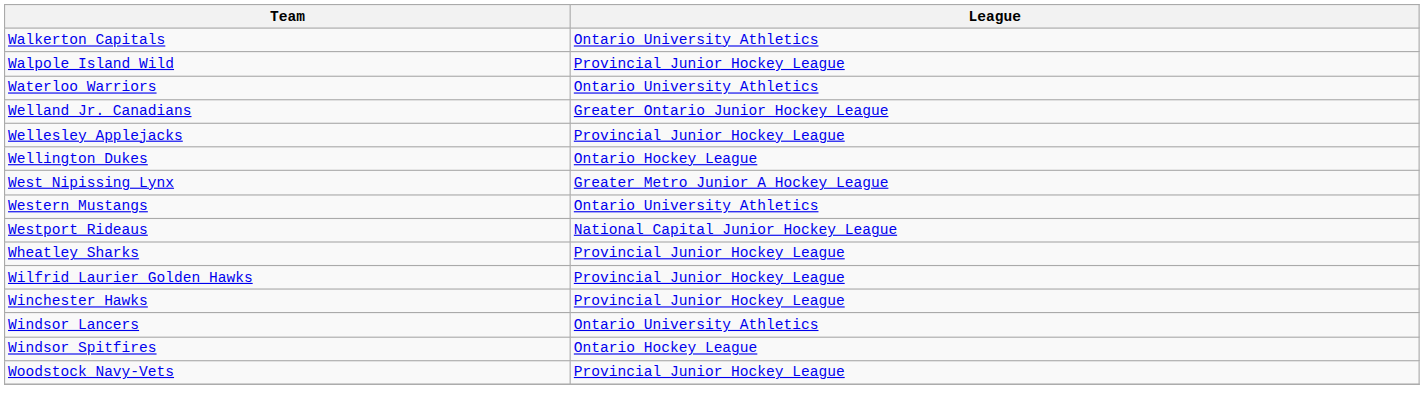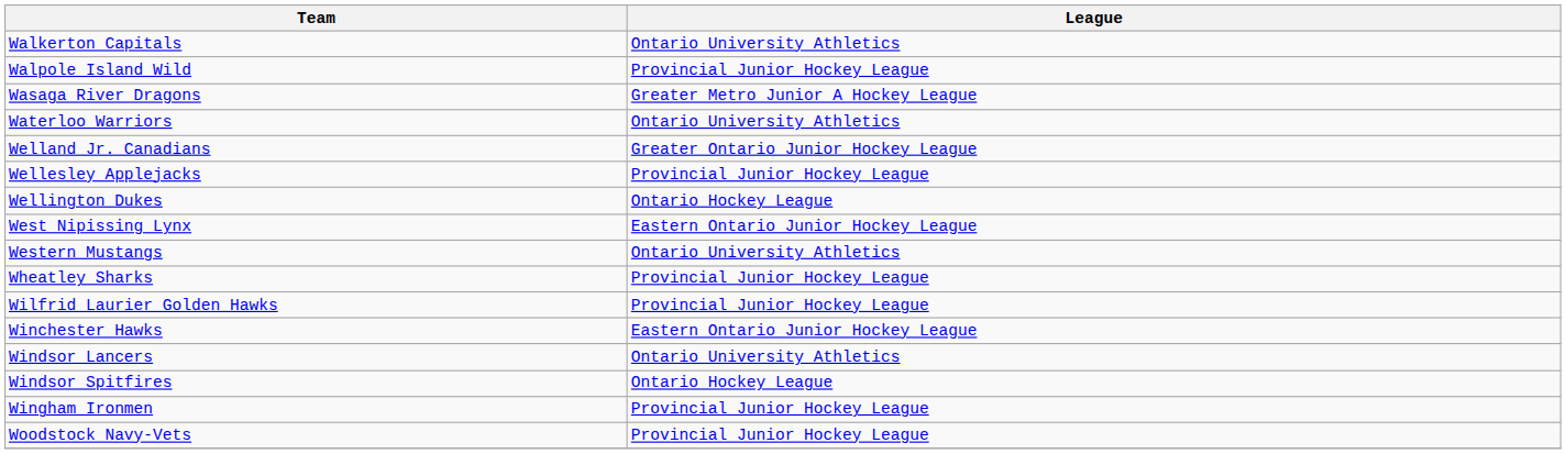 <table class="wikitable sortable" width=100%>
 <tr>
 <th width=40%>Team</th>
 <th width=60%>League</th>
 </tr>
 <tr>
 <td><a href='#'>Walkerton Capitals</a></td>
 <td><a href='#'>Ontario University Athletics</a></td>
 </tr>
 <tr>
 <td><a href='#'>Walpole Island Wild</a></td>
 <td><a href='#'>Provincial Junior Hockey League</a></td>
+</tr>
+<tr>
+<td><a href='#'>Wasaga River Dragons</a></td>
+<td><a href='#'>Greater Metro Junior A Hockey League</a></td>
 </tr>
 <tr>
 <td><a href='#'>Waterloo Warriors</a></td>
 <td><a href='#'>Ontario University Athletics</a></td>
 </tr>
 <tr>
 <td><a href='#'>Welland Jr. Canadians</a></td>
 <td><a href='#'>Greater Ontario Junior Hockey League</a></td>
 </tr>
 <tr>
 <td><a href='#'>Wellesley Applejacks</a></td>
 <td><a href='#'>Provincial Junior Hockey League</a></td>
 </tr>
 <tr>
 <td><a href='#'>Wellington Dukes</a></td>
 <td><a href='#'>Ontario Hockey League</a></td>
 </tr>
 <tr>
 <td><a href='#'>West Nipissing Lynx</a></td>
-<td><a href='#'>Greater Metro Junior A Hockey League</a></td>
+<td><a href='#'>Eastern Ontario Junior Hockey League</a></td>
 </tr>
 <tr>
 <td><a href='#'>Western Mustangs</a></td>
 <td><a href='#'>Ontario University Athletics</a></td>
-</tr>
-<tr>
-<td><a href='#'>Westport Rideaus</a></td>
-<td><a href='#'>National Capital Junior Hockey League</a></td>
 </tr>
 <tr>
 <td><a href='#'>Wheatley Sharks</a></td>
 <td><a href='#'>Provincial Junior Hockey League</a></td>
 </tr>
 <tr>
 <td><a href='#'>Wilfrid Laurier Golden Hawks</a></td>
 <td><a href='#'>Provincial Junior Hockey League</a></td>
 </tr>
 <tr>
 <td><a href='#'>Winchester Hawks</a></td>
-<td><a href='#'>Provincial Junior Hockey League</a></td>
+<td><a href='#'>Eastern Ontario Junior Hockey League</a></td>
 </tr>
 <tr>
 <td><a href='#'>Windsor Lancers</a></td>
 <td><a href='#'>Ontario University Athletics</a></td>
 </tr>
 <tr>
 <td><a href='#'>Windsor Spitfires</a></td>
 <td><a href='#'>Ontario Hockey League</a></td>
 </tr>
 <tr>
+<td><a href='#'>Wingham Ironmen</a></td>
+<td><a href='#'>Provincial Junior Hockey League</a></td>
+</tr>
+<tr>
 <td><a href='#'>Woodstock Navy-Vets</a></td>
 <td><a href='#'>Provincial Junior Hockey League</a></td>
 </tr>
 <tr>
 </tr>
 </table>
